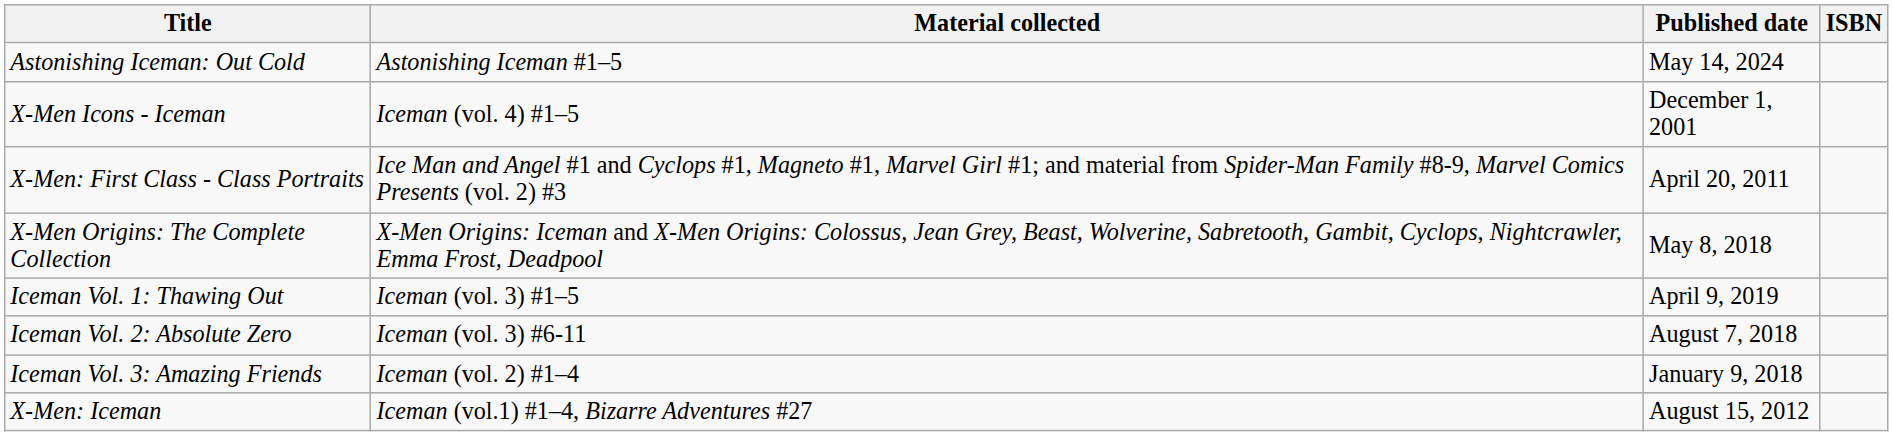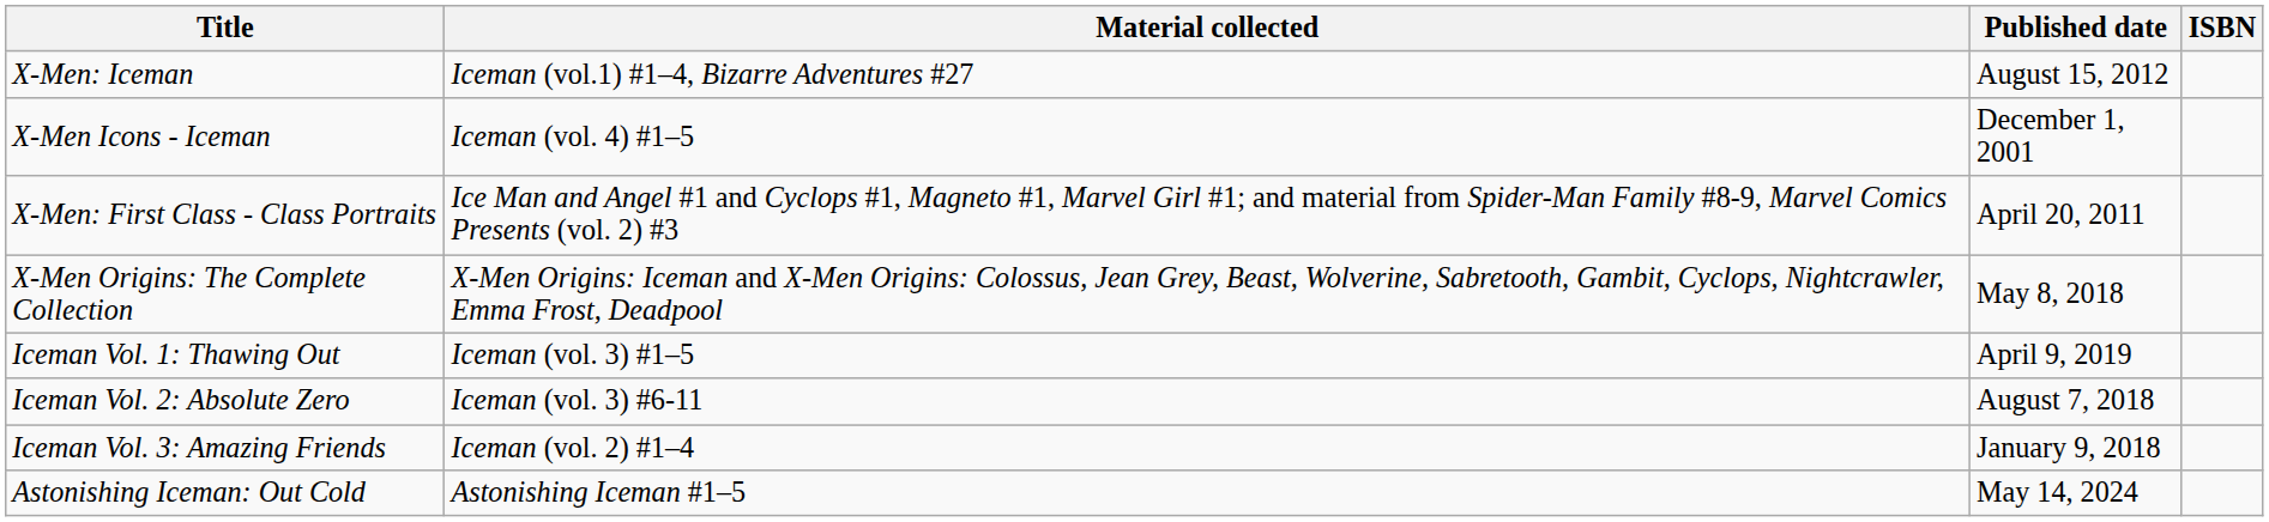 <table class="wikitable">
 <tr>
 <th>Title</th>
 <th>Material collected</th>
 <th>Published date</th>
 <th>ISBN</th>
 </tr>
 <tr>
-<td><em>Astonishing Iceman: Out Cold</em></td>
-<td><em>Astonishing Iceman</em> #1–5</td>
-<td>May 14, 2024</td>
+<td><em>X-Men: Iceman</em></td>
+<td><em>Iceman</em>  (vol.1) #1–4, <em>Bizarre Adventures</em> #27</td>
+<td>August 15, 2012</td>
 <td></td>
 </tr>
 <tr>
 <td><em>X-Men Icons - Iceman</em></td>
 <td><em>Iceman</em> (vol. 4) #1–5</td>
 <td>December 1, 2001</td>
 <td></td>
 </tr>
 <tr>
 <td><em>X-Men: First Class - Class Portraits</em></td>
 <td><em>Ice Man and Angel</em> #1 and <em>Cyclops</em> #1, <em>Magneto</em> #1, <em>Marvel Girl</em> #1; and material from <em>Spider-Man Family</em> #8-9, <em>Marvel Comics Presents</em> (vol. 2) #3</td>
 <td>April 20, 2011</td>
 <td></td>
 </tr>
 <tr>
 <td><em>X-Men Origins: The Complete Collection</em></td>
 <td><em>X-Men Origins: Iceman</em> and <em>X-Men Origins: Colossus, Jean Grey, Beast, Wolverine, Sabretooth, Gambit, Cyclops, Nightcrawler, Emma Frost,</em> <em>Deadpool</em></td>
 <td>May 8, 2018</td>
 <td></td>
 </tr>
 <tr>
 <td><em>Iceman Vol. 1: Thawing Out</em></td>
 <td><em>Iceman</em> (vol. 3) #1–5</td>
 <td>April 9, 2019</td>
 <td></td>
 </tr>
 <tr>
 <td><em>Iceman Vol. 2: Absolute Zero</em></td>
 <td><em>Iceman</em> (vol. 3) #6-11</td>
 <td>August 7, 2018</td>
 <td></td>
 </tr>
 <tr>
 <td><em>Iceman Vol. 3: Amazing Friends</em></td>
 <td><em>Iceman</em> (vol. 2) #1–4</td>
 <td>January 9, 2018</td>
 <td></td>
 </tr>
 <tr>
-<td><em>X-Men: Iceman</em></td>
-<td><em>Iceman</em>  (vol.1) #1–4, <em>Bizarre Adventures</em> #27</td>
-<td>August 15, 2012</td>
+<td><em>Astonishing Iceman: Out Cold</em></td>
+<td><em>Astonishing Iceman</em> #1–5</td>
+<td>May 14, 2024</td>
 <td></td>
 </tr>
 </table>
